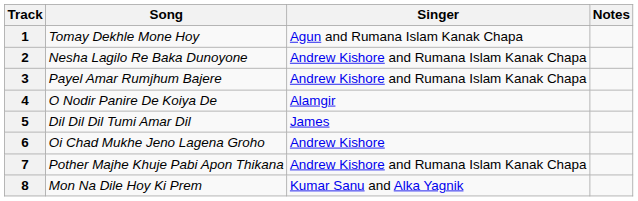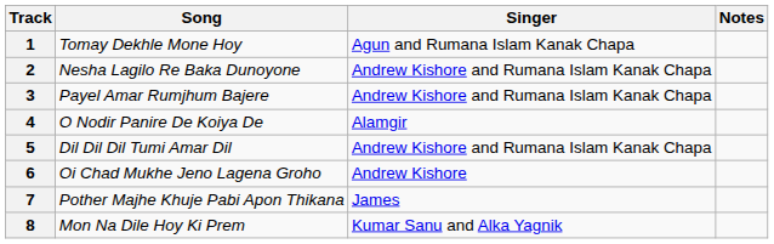 <table class="wikitable plainrowheaders sortable">
 <tr>
 <th scope="col">Track</th>
 <th scope="col">Song</th>
 <th scope="col">Singer</th>
 <th scope="col" class="unsortable">Notes</th>
 </tr>
 <tr>
 <th scope="row">1</th>
 <td><em>Tomay Dekhle Mone Hoy</em></td>
 <td><a href='#'>Agun</a> and Rumana Islam Kanak Chapa</td>
 <td></td>
 </tr>
 <tr>
 <th scope="row">2</th>
 <td><em>Nesha Lagilo Re Baka Dunoyone</em></td>
 <td><a href='#'>Andrew Kishore</a> and Rumana Islam Kanak Chapa</td>
 <td></td>
 </tr>
 <tr>
 <th scope="row">3</th>
 <td><em>Payel Amar Rumjhum Bajere</em></td>
 <td><a href='#'>Andrew Kishore</a> and Rumana Islam Kanak Chapa</td>
 <td></td>
 </tr>
 <tr>
 <th scope="row">4</th>
 <td><em>O Nodir Panire De Koiya De</em></td>
 <td><a href='#'>Alamgir</a></td>
 <td></td>
 </tr>
 <tr>
 <th scope="row">5</th>
 <td><em>Dil Dil Dil Tumi Amar Dil</em></td>
-<td><a href='#'>James</a></td>
+<td><a href='#'>Andrew Kishore</a> and Rumana Islam Kanak Chapa</td>
 <td></td>
 </tr>
 <tr>
 <th scope="row">6</th>
 <td><em>Oi Chad Mukhe Jeno Lagena Groho</em></td>
 <td><a href='#'>Andrew Kishore</a></td>
 <td></td>
 </tr>
 <tr>
 <th scope="row">7</th>
 <td><em>Pother Majhe Khuje Pabi Apon Thikana</em></td>
-<td><a href='#'>Andrew Kishore</a> and Rumana Islam Kanak Chapa</td>
+<td><a href='#'>James</a></td>
 <td></td>
 </tr>
 <tr>
 <th scope="row">8</th>
 <td><em>Mon Na Dile Hoy Ki Prem</em></td>
 <td><a href='#'>Kumar Sanu</a> and <a href='#'>Alka Yagnik</a></td>
 <td></td>
 </tr>
 </table>
